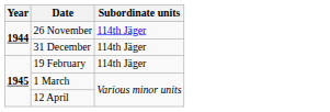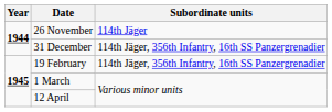 <table class="wikitable">
 <tr>
 <th>Year</th>
 <th>Date</th>
 <th>Subordinate units</th>
 </tr>
 <tr>
 <td rowspan="2"><strong><u>1944</u></strong></td>
 <td>26 November</td>
 <td><a href='#'>114th Jäger</a></td>
 </tr>
 <tr>
 <td>31 December</td>
-<td>114th Jäger</td>
+<td>114th Jäger, <a href='#'>356th Infantry</a>, <a href='#'>16th SS Panzergrenadier</a></td>
 </tr>
 <tr>
 <td rowspan="3"><strong><u>1945</u></strong></td>
 <td>19 February</td>
-<td>114th Jäger</td>
+<td>114th Jäger, <a href='#'>356th Infantry</a>, <a href='#'>16th SS Panzergrenadier</a></td>
 </tr>
 <tr>
 <td>1 March</td>
 <td rowspan="2"><em>Various minor units</em></td>
 </tr>
 <tr>
 <td>12 April</td>
 </tr>
 </table>
